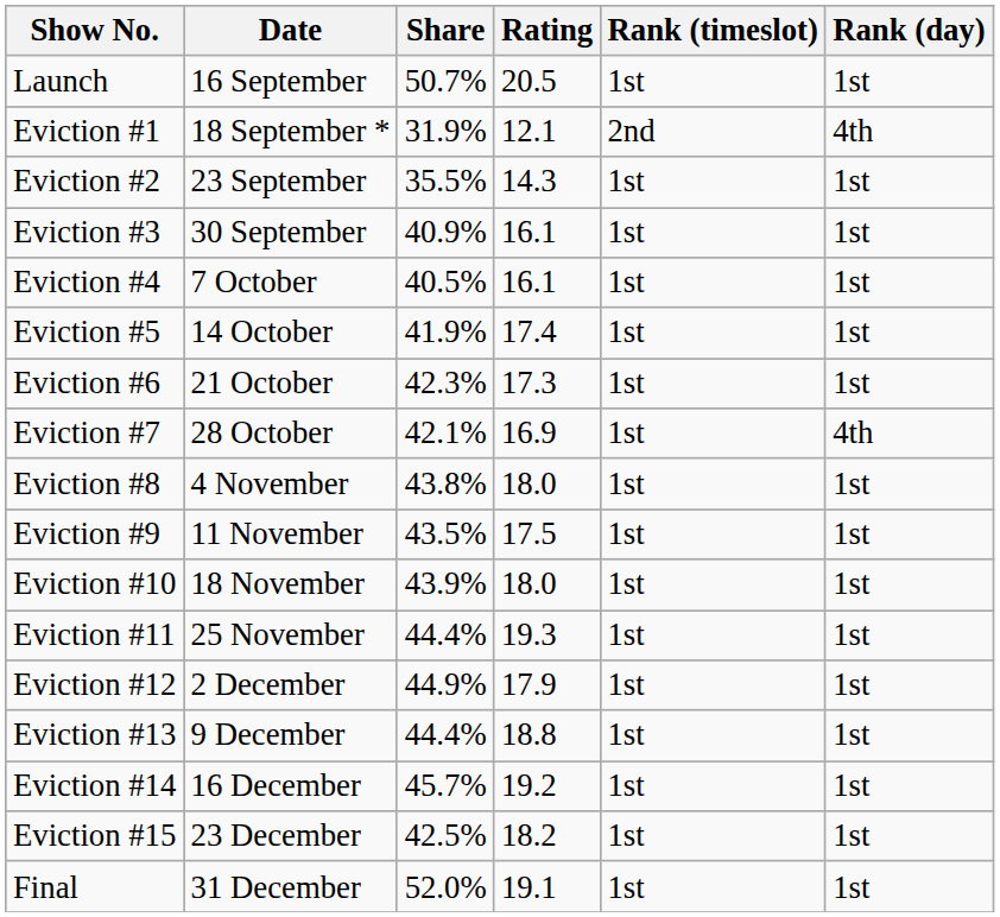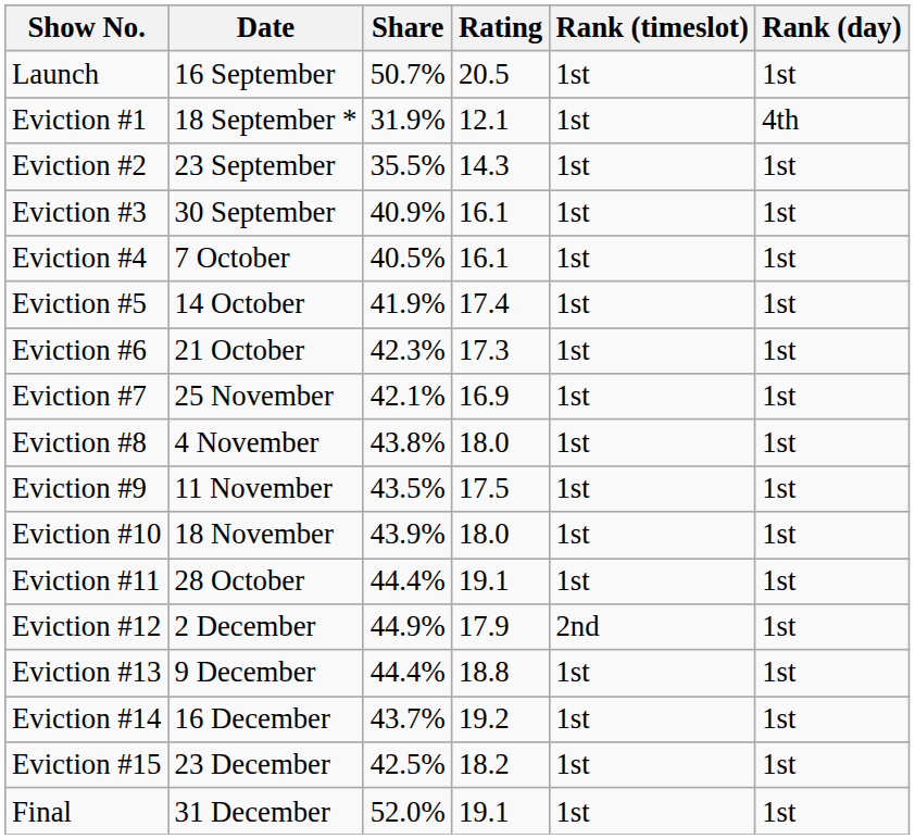 <table class="wikitable sortable">
 <tr>
 <th><strong>Show No.</strong></th>
 <th><strong>Date</strong></th>
 <th><strong>Share </strong></th>
 <th><strong>Rating</strong></th>
 <th><strong>Rank (timeslot)</strong></th>
 <th><strong>Rank (day)</strong></th>
 </tr>
 <tr>
 <td>Launch</td>
 <td>16 September</td>
 <td>50.7%</td>
 <td>20.5</td>
 <td>1st</td>
 <td>1st</td>
 </tr>
 <tr>
 <td>Eviction #1</td>
 <td>18 September *</td>
 <td>31.9%</td>
 <td>12.1</td>
-<td>2nd</td>
+<td>1st</td>
 <td>4th</td>
 </tr>
 <tr>
 <td>Eviction #2</td>
 <td>23 September</td>
 <td>35.5%</td>
 <td>14.3</td>
 <td>1st</td>
 <td>1st</td>
 </tr>
 <tr>
 <td>Eviction #3</td>
 <td>30 September</td>
 <td>40.9%</td>
 <td>16.1</td>
 <td>1st</td>
 <td>1st</td>
 </tr>
 <tr>
 <td>Eviction #4</td>
 <td>7 October</td>
 <td>40.5%</td>
 <td>16.1</td>
 <td>1st</td>
 <td>1st</td>
 </tr>
 <tr>
 <td>Eviction #5</td>
 <td>14 October</td>
 <td>41.9%</td>
 <td>17.4</td>
 <td>1st</td>
 <td>1st</td>
 </tr>
 <tr>
 <td>Eviction #6</td>
 <td>21 October</td>
 <td>42.3%</td>
 <td>17.3</td>
 <td>1st</td>
 <td>1st</td>
 </tr>
 <tr>
 <td>Eviction #7</td>
-<td>28 October</td>
+<td>25 November</td>
 <td>42.1%</td>
 <td>16.9</td>
 <td>1st</td>
-<td>4th</td>
+<td>1st</td>
 </tr>
 <tr>
 <td>Eviction #8</td>
 <td>4 November</td>
 <td>43.8%</td>
 <td>18.0</td>
 <td>1st</td>
 <td>1st</td>
 </tr>
 <tr>
 <td>Eviction #9</td>
 <td>11 November</td>
 <td>43.5%</td>
 <td>17.5</td>
 <td>1st</td>
 <td>1st</td>
 </tr>
 <tr>
 <td>Eviction #10</td>
 <td>18 November</td>
 <td>43.9%</td>
 <td>18.0</td>
 <td>1st</td>
 <td>1st</td>
 </tr>
 <tr>
 <td>Eviction #11</td>
-<td>25 November</td>
+<td>28 October</td>
 <td>44.4%</td>
-<td>19.3</td>
+<td>19.1</td>
 <td>1st</td>
 <td>1st</td>
 </tr>
 <tr>
 <td>Eviction #12</td>
 <td>2 December</td>
 <td>44.9%</td>
 <td>17.9</td>
-<td>1st</td>
+<td>2nd</td>
 <td>1st</td>
 </tr>
 <tr>
 <td>Eviction #13</td>
 <td>9 December</td>
 <td>44.4%</td>
 <td>18.8</td>
 <td>1st</td>
 <td>1st</td>
 </tr>
 <tr>
 <td>Eviction #14</td>
 <td>16 December</td>
-<td>45.7%</td>
+<td>43.7%</td>
 <td>19.2</td>
 <td>1st</td>
 <td>1st</td>
 </tr>
 <tr>
 <td>Eviction #15</td>
 <td>23 December</td>
 <td>42.5%</td>
 <td>18.2</td>
 <td>1st</td>
 <td>1st</td>
 </tr>
 <tr>
 <td>Final</td>
 <td>31 December</td>
 <td>52.0%</td>
 <td>19.1</td>
 <td>1st</td>
 <td>1st</td>
 </tr>
 </table>
